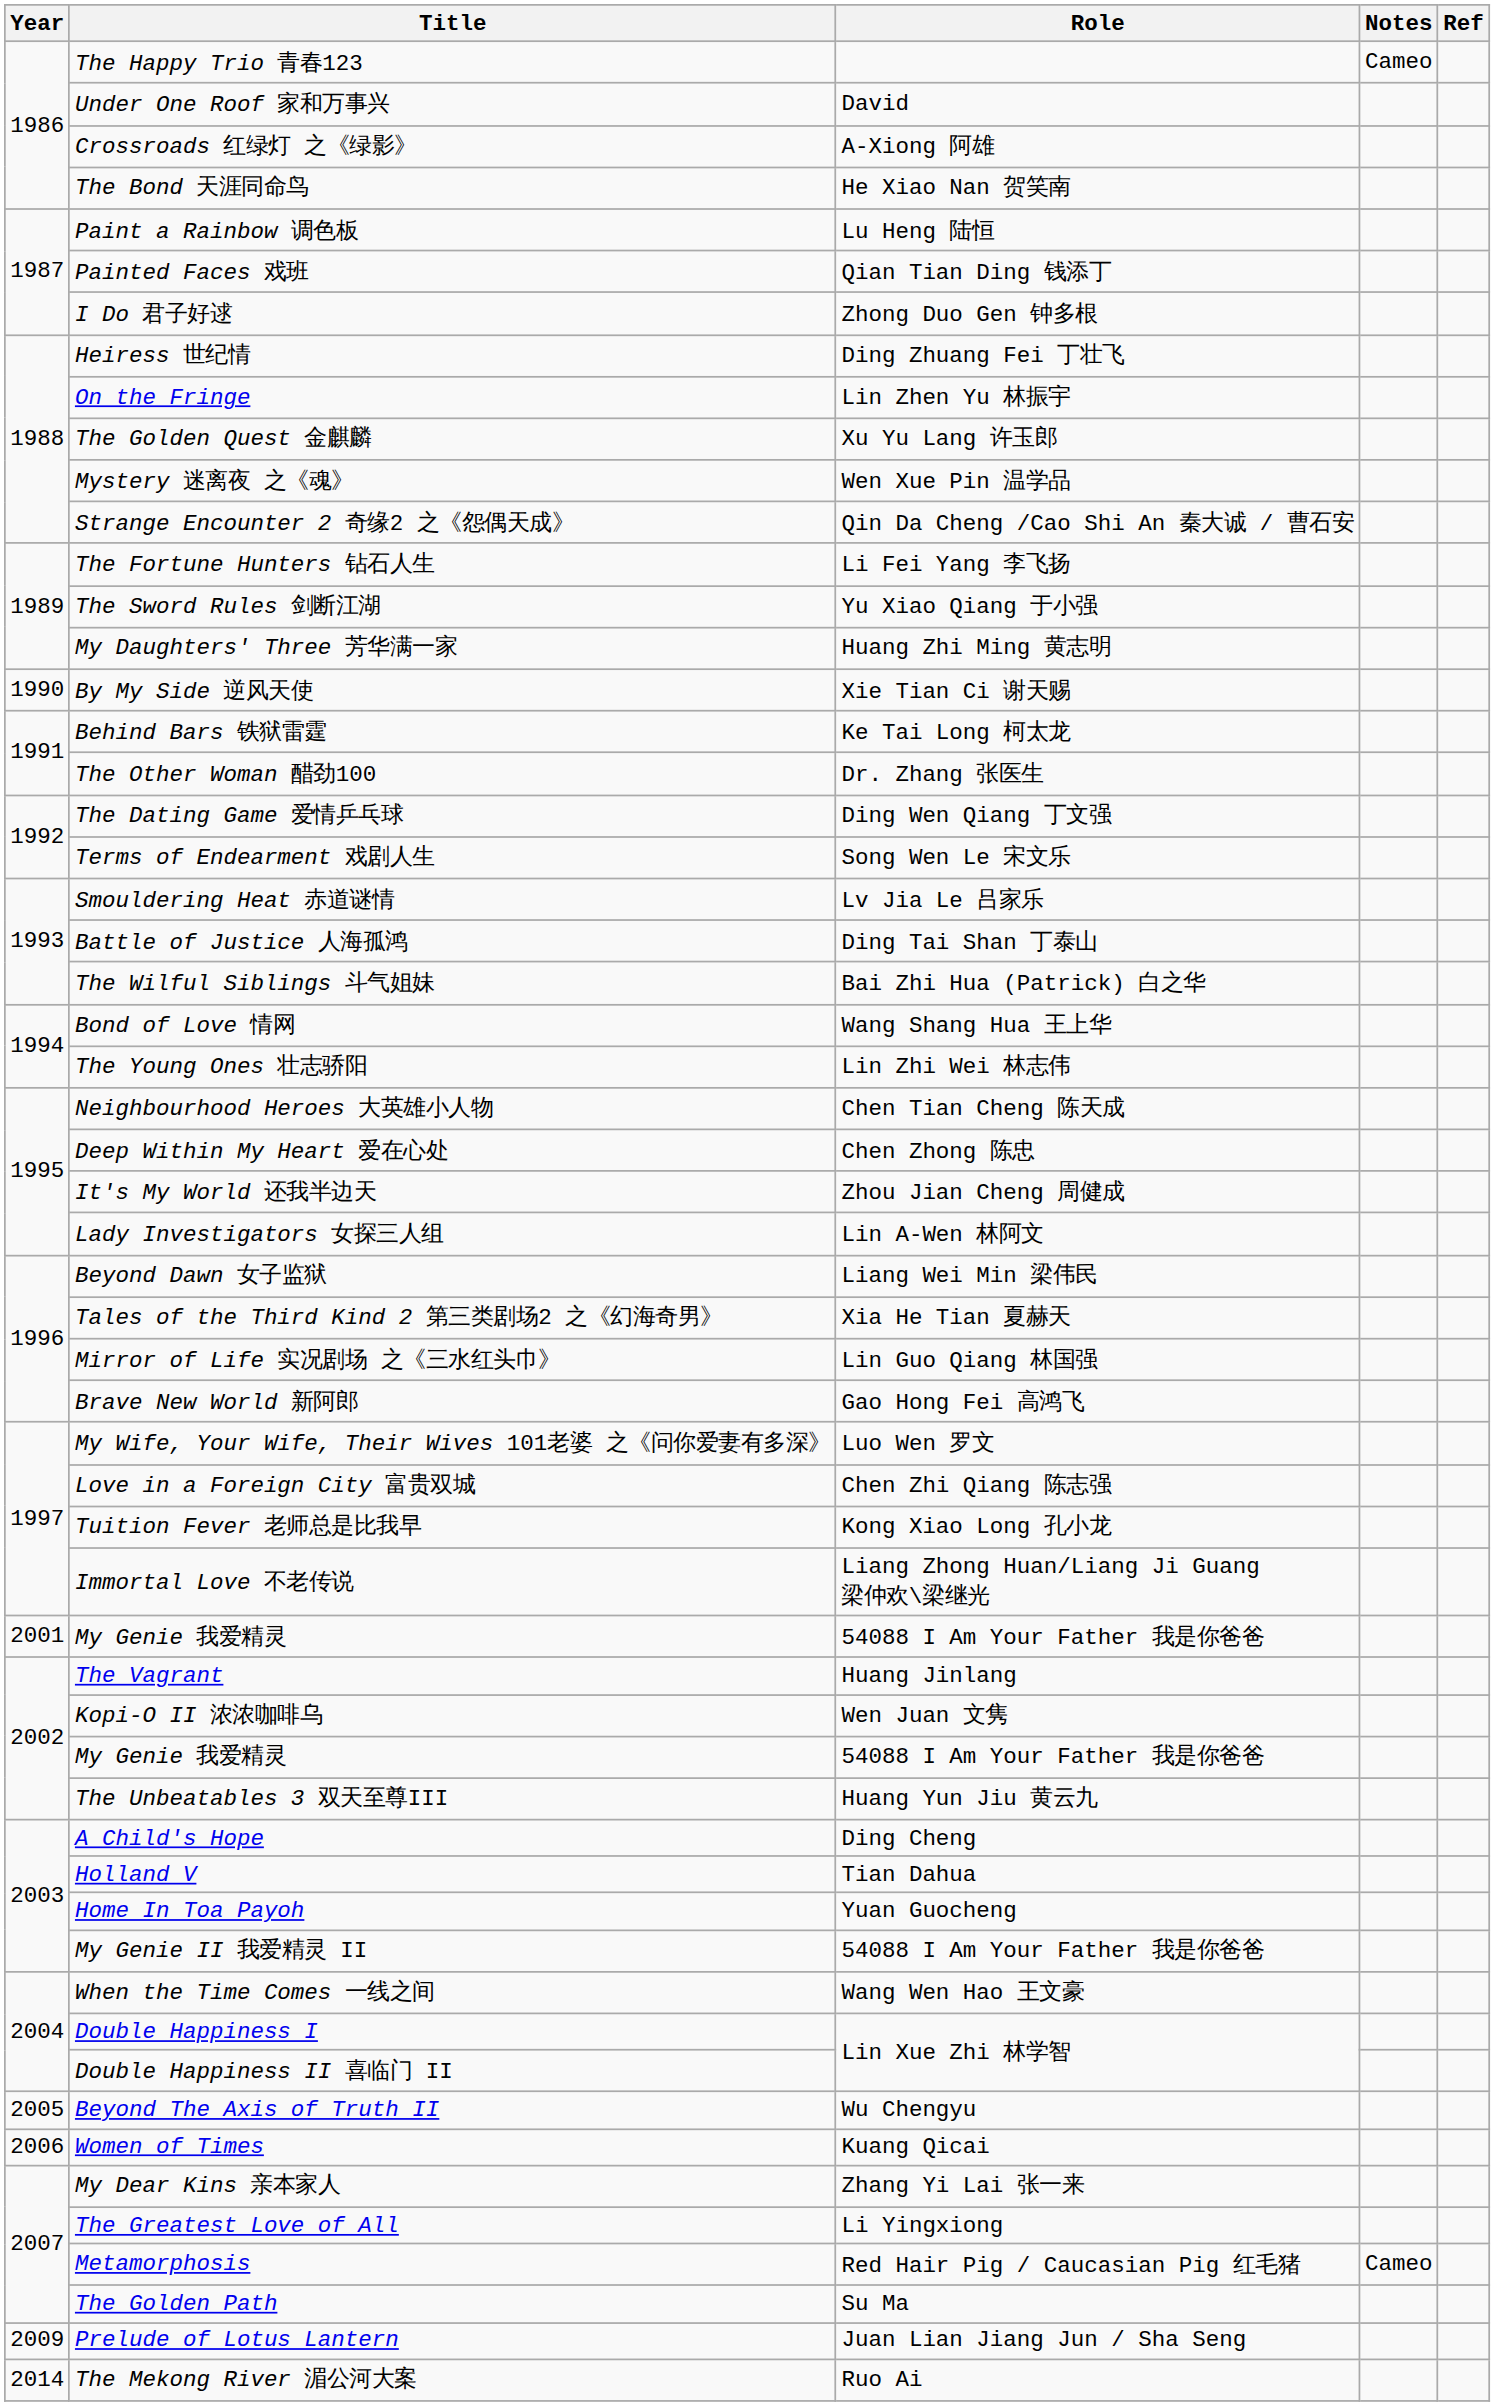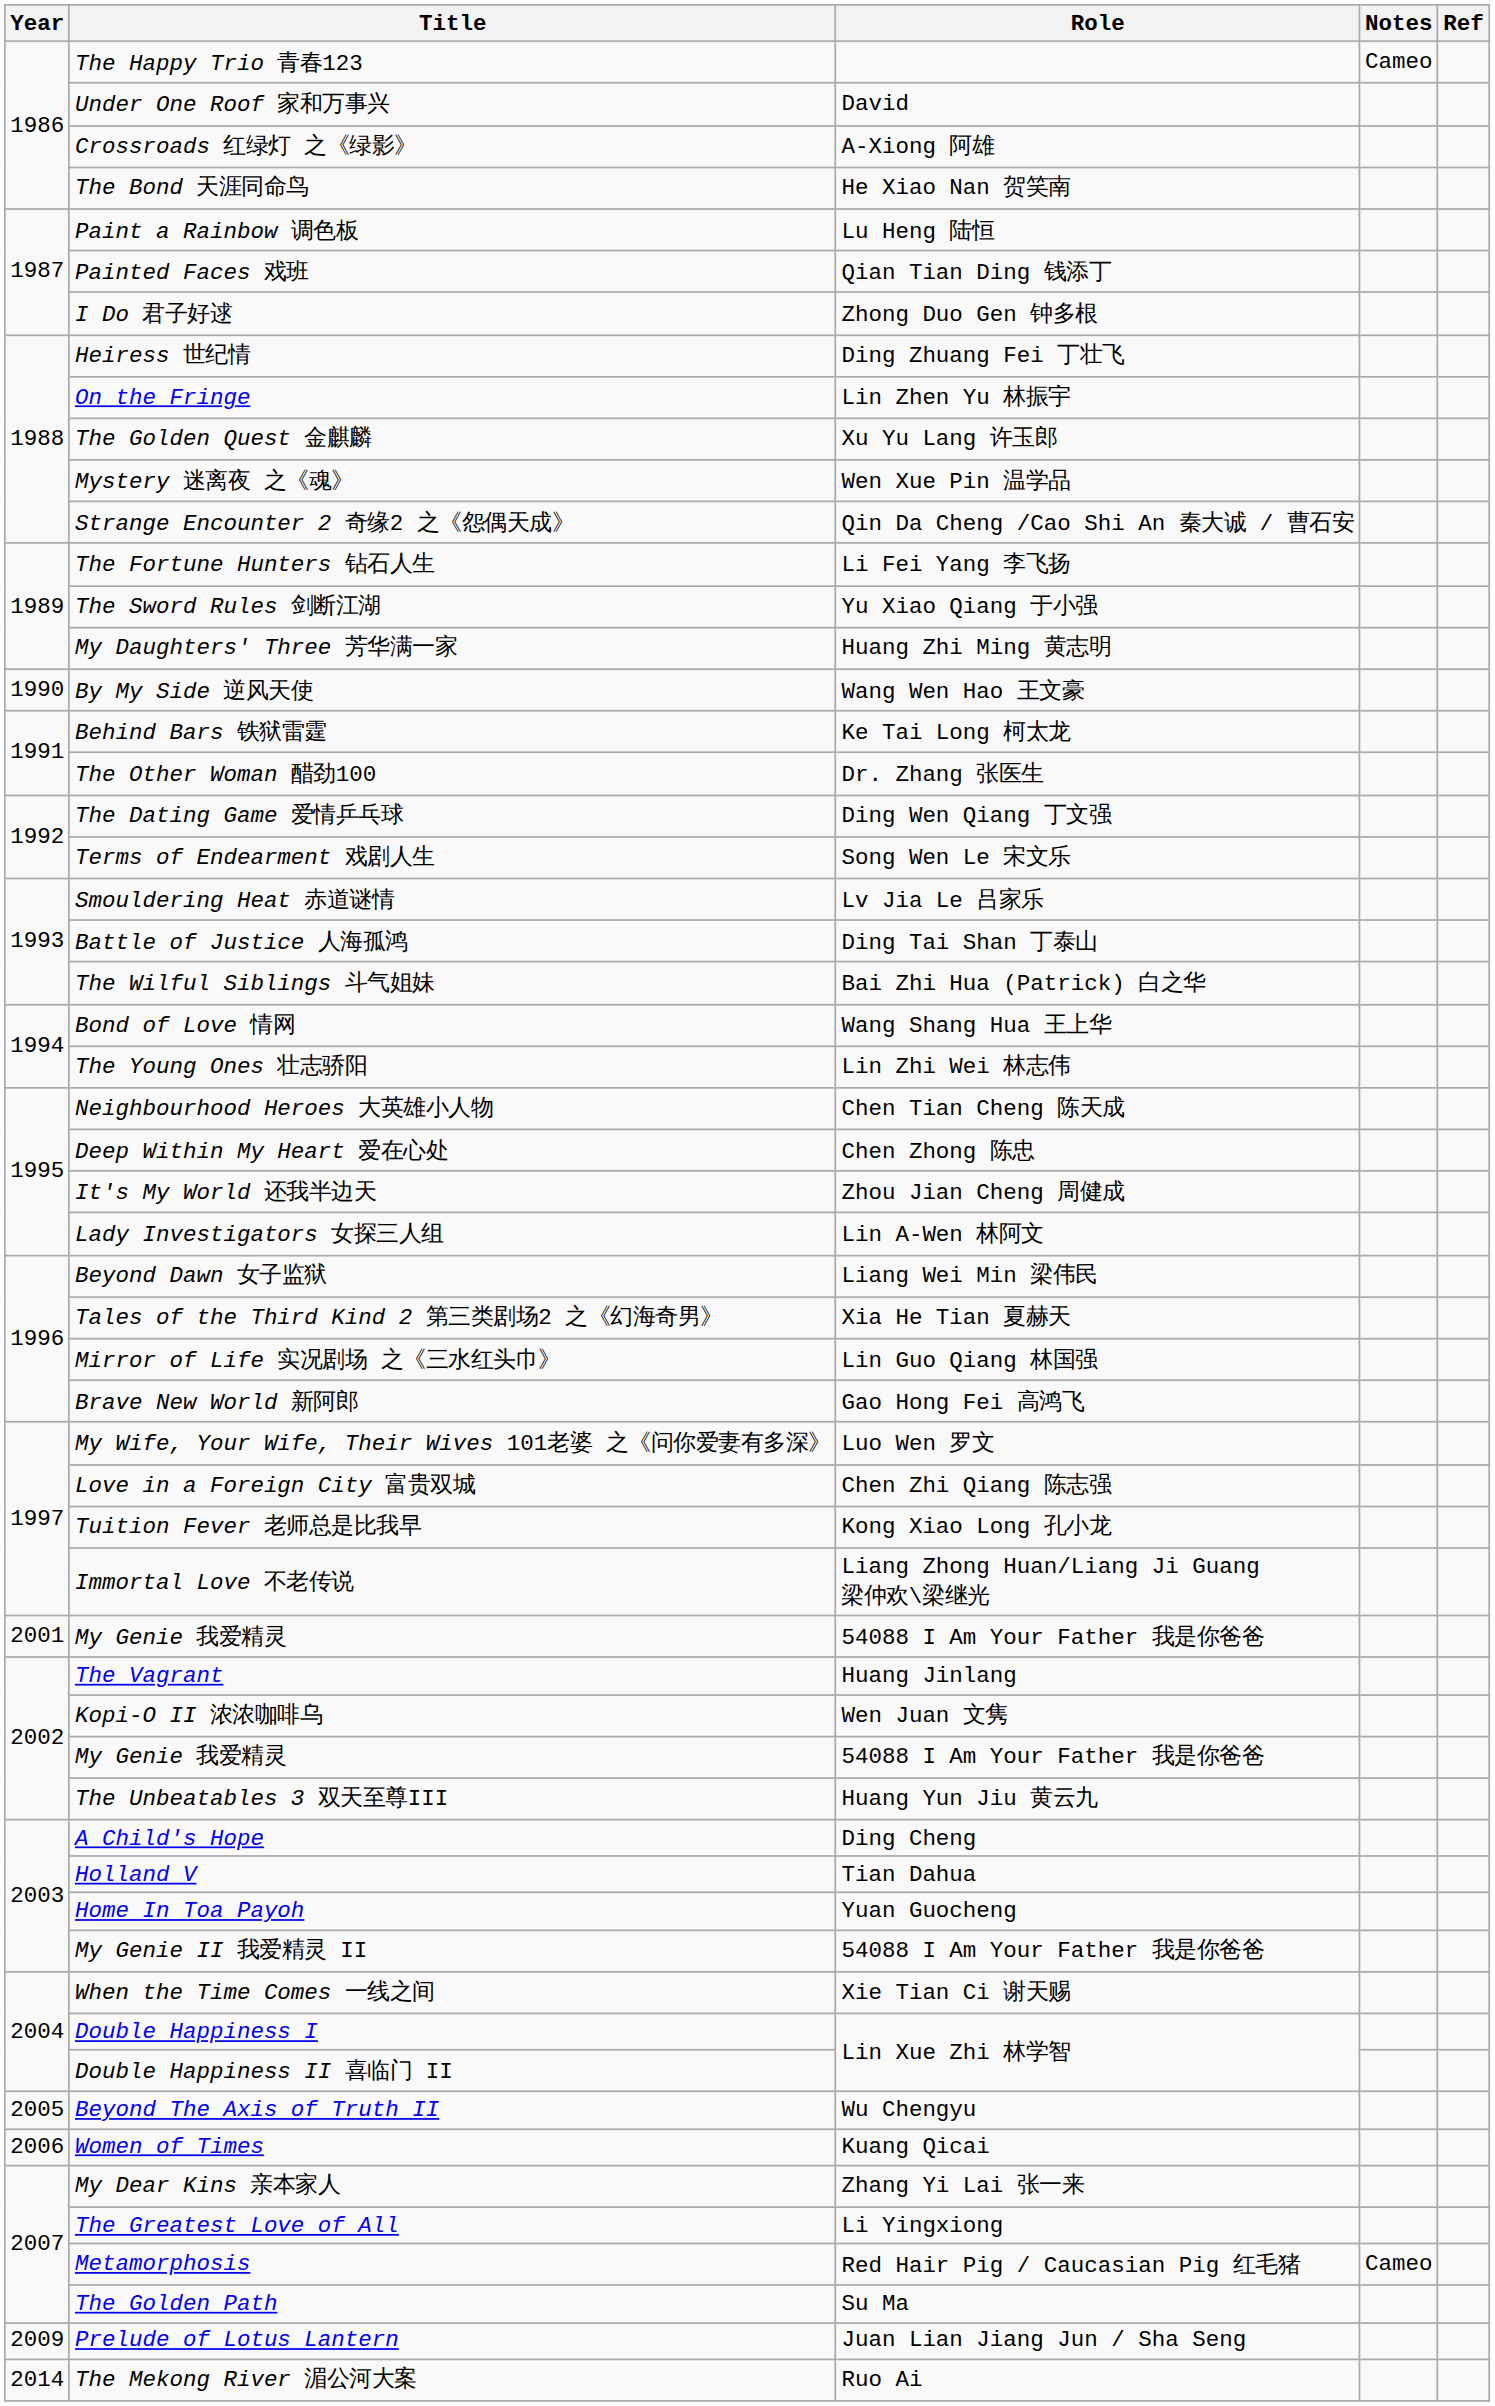 <table class="wikitable sortable">
 <tr>
 <th>Year</th>
 <th>Title</th>
 <th>Role</th>
 <th class="unsortable">Notes</th>
 <th class="unsortable">Ref</th>
 </tr>
 <tr>
 <td rowspan="4">1986</td>
 <td><em>The Happy Trio</em> 青春123</td>
 <td></td>
 <td>Cameo</td>
 <td></td>
 </tr>
 <tr>
 <td><em>Under One Roof</em> 家和万事兴</td>
 <td>David</td>
 <td></td>
 <td></td>
 </tr>
 <tr>
 <td><em>Crossroads</em> 红绿灯 之《绿影》</td>
 <td>A-Xiong 阿雄</td>
 <td></td>
 <td></td>
 </tr>
 <tr>
 <td><em>The Bond</em> 天涯同命鸟</td>
 <td>He Xiao Nan 贺笑南</td>
 <td></td>
 <td></td>
 </tr>
 <tr>
 <td rowspan="3">1987</td>
 <td><em>Paint a Rainbow</em> 调色板</td>
 <td>Lu Heng 陆恒</td>
 <td></td>
 <td></td>
 </tr>
 <tr>
 <td><em>Painted Faces</em> 戏班</td>
 <td>Qian Tian Ding 钱添丁</td>
 <td></td>
 <td></td>
 </tr>
 <tr>
 <td><em>I Do</em> 君子好逑</td>
 <td>Zhong Duo Gen 钟多根</td>
 <td></td>
 <td></td>
 </tr>
 <tr>
 <td rowspan="5">1988</td>
 <td><em>Heiress</em> 世纪情</td>
 <td>Ding Zhuang Fei 丁壮飞</td>
 <td></td>
 <td></td>
 </tr>
 <tr>
 <td><em><a href='#'>On the Fringe</a></em></td>
 <td>Lin Zhen Yu 林振宇</td>
 <td></td>
 <td></td>
 </tr>
 <tr>
 <td><em>The Golden Quest</em> 金麒麟</td>
 <td>Xu Yu Lang 许玉郎</td>
 <td></td>
 <td></td>
 </tr>
 <tr>
 <td><em>Mystery</em> 迷离夜 之《魂》</td>
 <td>Wen Xue Pin 温学品</td>
 <td></td>
 <td></td>
 </tr>
 <tr>
 <td><em>Strange Encounter 2</em> 奇缘2 之《怨偶天成》</td>
 <td>Qin Da Cheng /Cao Shi An 秦大诚 / 曹石安</td>
 <td></td>
 <td></td>
 </tr>
 <tr>
 <td rowspan="3">1989</td>
 <td><em>The Fortune Hunters</em> 钻石人生</td>
 <td>Li Fei Yang 李飞扬</td>
 <td></td>
 <td></td>
 </tr>
 <tr>
 <td><em>The Sword Rules</em> 剑断江湖</td>
 <td>Yu Xiao Qiang 于小强</td>
 <td></td>
 <td></td>
 </tr>
 <tr>
 <td><em>My Daughters' Three</em> 芳华满一家</td>
 <td>Huang Zhi Ming 黄志明</td>
 <td></td>
 <td></td>
 </tr>
 <tr>
 <td rowspan="1">1990</td>
 <td><em>By My Side</em> 逆风天使</td>
-<td>Xie Tian Ci 谢天赐</td>
+<td>Wang Wen Hao 王文豪</td>
 <td></td>
 <td></td>
 </tr>
 <tr>
 <td rowspan="2">1991</td>
 <td><em>Behind Bars</em> 铁狱雷霆</td>
 <td>Ke Tai Long 柯太龙</td>
 <td></td>
 <td></td>
 </tr>
 <tr>
 <td><em>The Other Woman</em> 醋劲100</td>
 <td>Dr. Zhang 张医生</td>
 <td></td>
 <td></td>
 </tr>
 <tr>
 <td rowspan="2">1992</td>
 <td><em>The Dating Game</em> 爱情乒乓球</td>
 <td>Ding Wen Qiang 丁文强</td>
 <td></td>
 <td></td>
 </tr>
 <tr>
 <td><em>Terms of Endearment</em> 戏剧人生</td>
 <td>Song Wen Le 宋文乐</td>
 <td></td>
 <td></td>
 </tr>
 <tr>
 <td rowspan="3">1993</td>
 <td><em>Smouldering Heat</em> 赤道谜情</td>
 <td>Lv Jia Le 吕家乐</td>
 <td></td>
 <td></td>
 </tr>
 <tr>
 <td><em>Battle of Justice</em> 人海孤鸿</td>
 <td>Ding Tai Shan  丁泰山</td>
 <td></td>
 <td></td>
 </tr>
 <tr>
 <td><em>The Wilful Siblings</em> 斗气姐妹</td>
 <td>Bai Zhi Hua (Patrick) 白之华</td>
 <td></td>
 <td></td>
 </tr>
 <tr>
 <td rowspan="2">1994</td>
 <td><em>Bond of Love</em> 情网</td>
 <td>Wang Shang Hua 王上华</td>
 <td></td>
 <td></td>
 </tr>
 <tr>
 <td><em>The Young Ones</em> 壮志骄阳</td>
 <td>Lin Zhi Wei 林志伟</td>
 <td></td>
 <td></td>
 </tr>
 <tr>
 <td rowspan="4">1995</td>
 <td><em>Neighbourhood Heroes</em> 大英雄小人物</td>
 <td>Chen Tian Cheng 陈天成</td>
 <td></td>
 <td></td>
 </tr>
 <tr>
 <td><em>Deep Within My Heart</em> 爱在心处</td>
 <td>Chen Zhong 陈忠</td>
 <td></td>
 <td></td>
 </tr>
 <tr>
 <td><em>It's My World</em> 还我半边天</td>
 <td>Zhou Jian Cheng 周健成</td>
 <td></td>
 <td></td>
 </tr>
 <tr>
 <td><em>Lady Investigators</em> 女探三人组</td>
 <td>Lin A-Wen 林阿文</td>
 <td></td>
 <td></td>
 </tr>
 <tr>
 <td rowspan="4">1996</td>
 <td><em>Beyond Dawn</em> 女子监狱</td>
 <td>Liang Wei Min 梁伟民</td>
 <td></td>
 <td></td>
 </tr>
 <tr>
 <td><em>Tales of the Third Kind 2</em> 第三类剧场2 之《幻海奇男》</td>
 <td>Xia He Tian 夏赫天</td>
 <td></td>
 <td></td>
 </tr>
 <tr>
 <td><em>Mirror of Life</em> 实况剧场 之《三水红头巾》</td>
 <td>Lin Guo Qiang 林国强</td>
 <td></td>
 <td></td>
 </tr>
 <tr>
 <td><em>Brave New World</em> 新阿郎</td>
 <td>Gao Hong Fei 高鸿飞</td>
 <td></td>
 <td></td>
 </tr>
 <tr>
 <td rowspan="4">1997</td>
 <td><em>My Wife, Your Wife, Their Wives</em> 101老婆 之《问你爱妻有多深》</td>
 <td>Luo Wen 罗文</td>
 <td></td>
 <td></td>
 </tr>
 <tr>
 <td><em>Love in a Foreign City</em> 富贵双城</td>
 <td>Chen Zhi Qiang 陈志强</td>
 <td></td>
 <td></td>
 </tr>
 <tr>
 <td><em>Tuition Fever</em> 老师总是比我早</td>
 <td>Kong Xiao Long 孔小龙</td>
 <td></td>
 <td></td>
 </tr>
 <tr>
 <td><em>Immortal Love</em> 不老传说</td>
 <td>Liang Zhong Huan/Liang Ji Guang <br> 梁仲欢\梁继光</td>
 <td></td>
 <td></td>
 </tr>
 <tr>
 <td>2001</td>
 <td><em>My Genie</em> 我爱精灵</td>
 <td>54088 I Am Your Father 我是你爸爸</td>
 <td></td>
 <td></td>
 </tr>
 <tr>
 <td rowspan="4">2002</td>
 <td><em><a href='#'>The Vagrant</a></em></td>
 <td>Huang Jinlang</td>
 <td></td>
 <td></td>
 </tr>
 <tr>
 <td><em>Kopi-O II</em> 浓浓咖啡乌</td>
 <td>Wen Juan 文隽</td>
 <td></td>
 <td></td>
 </tr>
 <tr>
 <td><em>My Genie</em> 我爱精灵</td>
 <td>54088 I Am Your Father 我是你爸爸</td>
 <td></td>
 <td></td>
 </tr>
 <tr>
 <td><em>The Unbeatables 3</em> 双天至尊III</td>
 <td>Huang Yun Jiu 黄云九</td>
 <td></td>
 <td></td>
 </tr>
 <tr>
 <td rowspan="4">2003</td>
 <td><em><a href='#'>A Child's Hope</a></em></td>
 <td>Ding Cheng</td>
 <td></td>
 <td></td>
 </tr>
 <tr>
 <td><em><a href='#'>Holland V</a></em></td>
 <td>Tian Dahua</td>
 <td></td>
 <td></td>
 </tr>
 <tr>
 <td><em><a href='#'>Home In Toa Payoh</a></em></td>
 <td>Yuan Guocheng</td>
 <td></td>
 <td></td>
 </tr>
 <tr>
 <td><em>My Genie II</em> 我爱精灵 II</td>
 <td>54088 I Am Your Father 我是你爸爸</td>
 <td></td>
 <td></td>
 </tr>
 <tr>
 <td rowspan="3">2004</td>
 <td><em> When the Time Comes</em>  一线之间</td>
-<td>Wang Wen Hao 王文豪</td>
+<td>Xie Tian Ci 谢天赐</td>
 <td></td>
 <td></td>
 </tr>
 <tr>
 <td><em><a href='#'>Double Happiness I</a></em></td>
 <td rowspan="2">Lin Xue Zhi 林学智</td>
 <td></td>
 <td></td>
 </tr>
 <tr>
 <td><em>Double Happiness II</em> 喜临门 II</td>
 <td></td>
 <td></td>
 </tr>
 <tr>
 <td>2005</td>
 <td><em><a href='#'>Beyond The Axis of Truth II</a></em></td>
 <td>Wu Chengyu</td>
 <td></td>
 <td></td>
 </tr>
 <tr>
 <td>2006</td>
 <td><em><a href='#'>Women of Times</a></em></td>
 <td>Kuang Qicai</td>
 <td></td>
 <td></td>
 </tr>
 <tr>
 <td rowspan="4">2007</td>
 <td><em>My Dear Kins</em> 亲本家人</td>
 <td>Zhang Yi Lai 张一来</td>
 <td></td>
 <td></td>
 </tr>
 <tr>
 <td><em><a href='#'>The Greatest Love of All</a></em></td>
 <td>Li Yingxiong</td>
 <td></td>
 <td></td>
 </tr>
 <tr>
 <td><em><a href='#'>Metamorphosis</a></em></td>
 <td>Red Hair Pig / Caucasian Pig 红毛猪</td>
 <td>Cameo</td>
 <td></td>
 </tr>
 <tr>
 <td><em><a href='#'>The Golden Path</a></em></td>
 <td>Su Ma</td>
 <td></td>
 <td></td>
 </tr>
 <tr>
 <td>2009</td>
 <td><em><a href='#'>Prelude of Lotus Lantern</a></em></td>
 <td>Juan Lian Jiang Jun / Sha Seng</td>
 <td></td>
 <td></td>
 </tr>
 <tr>
 <td>2014</td>
 <td><em>The Mekong River</em> 湄公河大案</td>
 <td>Ruo Ai</td>
 <td></td>
 <td></td>
 </tr>
 </table>
